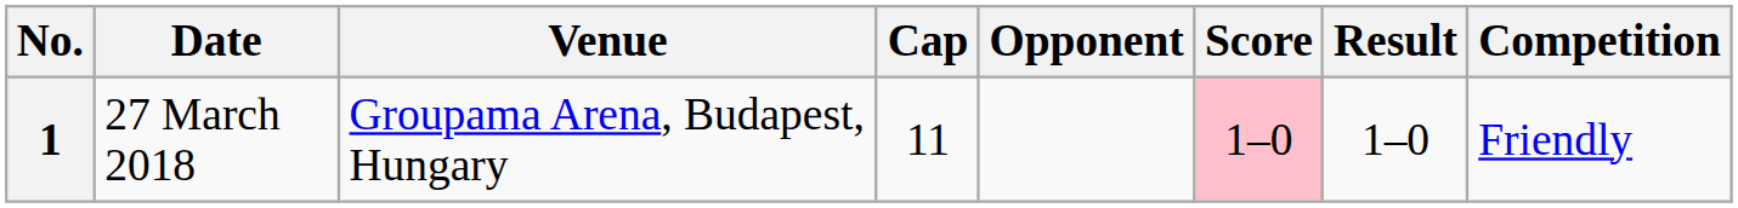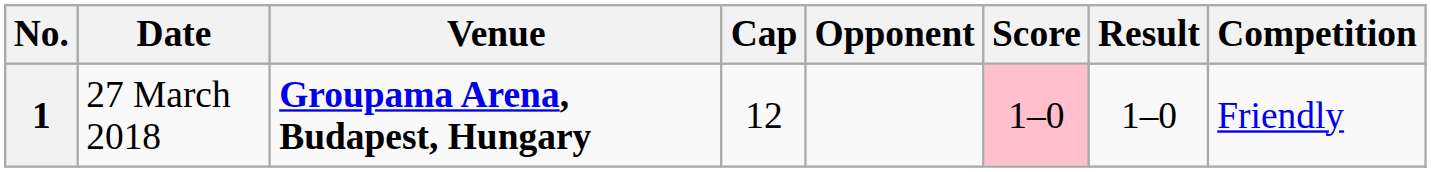 <table class="wikitable sortable plainrowheaders">
 <tr>
 <th scope=col>No.</th>
 <th scope=col data-sort-type=date>Date</th>
 <th scope=col>Venue</th>
 <th scope=col>Cap</th>
 <th scope=col>Opponent</th>
 <th scope=col>Score</th>
 <th scope=col>Result</th>
 <th scope=col>Competition</th>
 </tr>
 <tr>
 <th scope=row style="text-align: center">1</th>
 <td>27 March 2018</td>
-<td><a href='#'>Groupama Arena</a>, Budapest, Hungary</td>
-<td align=center>11</td>
+<td><strong><a href='#'>Groupama Arena</a>, Budapest, Hungary</strong></td>
+<td align=center>12</td>
 <td></td>
 <td align=center style="background: pink;">1–0</td>
 <td align=center>1–0</td>
 <td><a href='#'>Friendly</a></td>
 </tr>
 </table>
